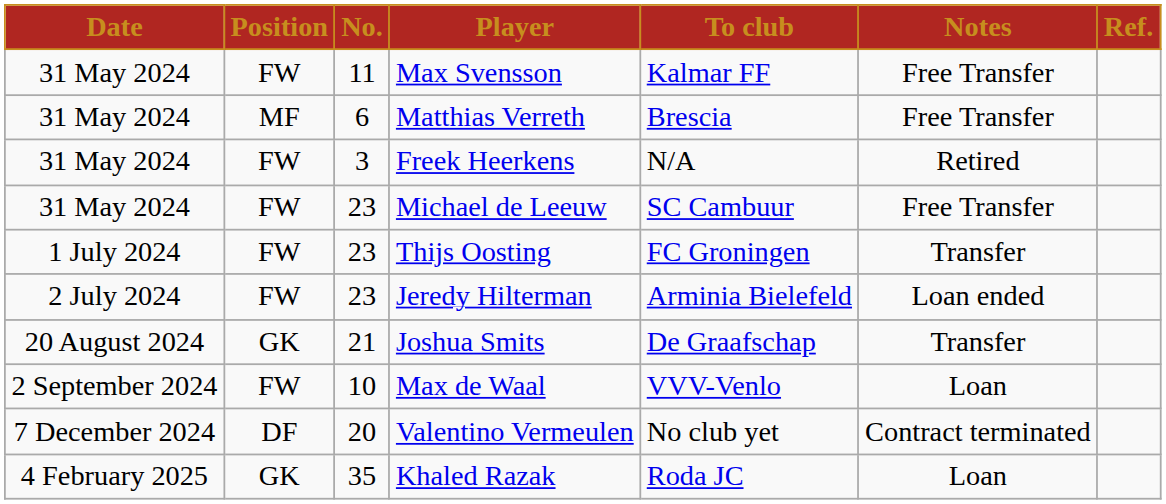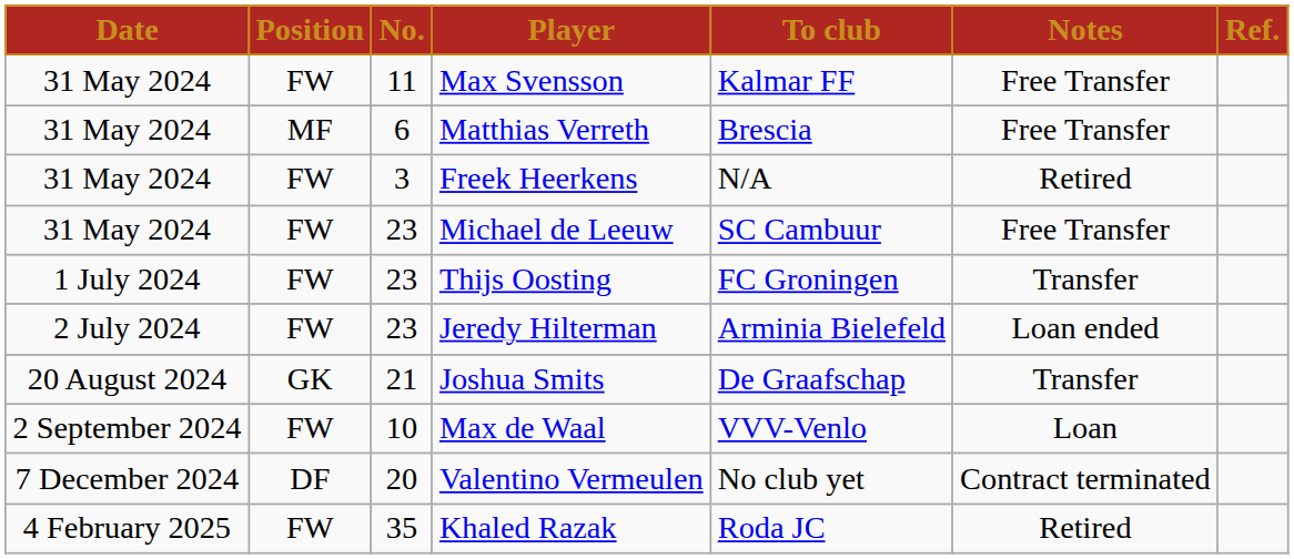 <table class="wikitable sortable" style="text-align:center">
 <tr>
 <th style="background:#B02621;color:#C78E1E;border:1px solid #C78E1E">Date</th>
 <th style="background:#B02621;color:#C78E1E;border:1px solid #C78E1E">Position</th>
 <th style="background:#B02621;color:#C78E1E;border:1px solid #C78E1E">No.</th>
 <th style="background:#B02621;color:#C78E1E;border:1px solid #C78E1E">Player</th>
 <th style="background:#B02621;color:#C78E1E;border:1px solid #C78E1E">To club</th>
 <th style="background:#B02621;color:#C78E1E;border:1px solid #C78E1E">Notes</th>
 <th style="background:#B02621;color:#C78E1E;border:1px solid #C78E1E">Ref.</th>
 </tr>
 <tr>
 <td>31 May 2024</td>
 <td>FW </td>
 <td>11</td>
 <td style="text-align:left"> <a href='#'>Max Svensson</a></td>
 <td style="text-align:left"> <a href='#'>Kalmar FF</a></td>
 <td>Free Transfer </td>
 <td></td>
 </tr>
 <tr>
 <td>31 May 2024</td>
 <td>MF </td>
 <td>6</td>
 <td style="text-align:left"> <a href='#'>Matthias Verreth</a></td>
 <td style="text-align:left"> <a href='#'>Brescia</a></td>
 <td>Free Transfer </td>
 <td></td>
 </tr>
 <tr>
 <td>31 May 2024</td>
 <td>FW </td>
 <td>3</td>
 <td style="text-align:left"> <a href='#'>Freek Heerkens</a></td>
 <td style="text-align:left">N/A</td>
 <td>Retired </td>
 <td></td>
 </tr>
 <tr>
 <td>31 May 2024</td>
 <td>FW </td>
 <td>23</td>
 <td style="text-align:left"> <a href='#'>Michael de Leeuw</a></td>
 <td style="text-align:left"> <a href='#'>SC Cambuur</a></td>
 <td>Free Transfer </td>
 <td></td>
 </tr>
 <tr>
 <td>1 July 2024</td>
 <td>FW </td>
 <td>23</td>
 <td style="text-align:left"> <a href='#'>Thijs Oosting</a></td>
 <td style="text-align:left"> <a href='#'>FC Groningen</a></td>
 <td>Transfer </td>
 <td></td>
 </tr>
 <tr>
 <td>2 July 2024</td>
 <td>FW </td>
 <td>23</td>
 <td style="text-align:left"> <a href='#'>Jeredy Hilterman</a></td>
 <td style="text-align:left"> <a href='#'>Arminia Bielefeld</a></td>
 <td>Loan ended </td>
 <td></td>
 </tr>
 <tr>
 <td>20 August 2024</td>
 <td>GK </td>
 <td>21</td>
 <td style="text-align:left"> <a href='#'>Joshua Smits</a></td>
 <td style="text-align:left"> <a href='#'>De Graafschap</a></td>
 <td>Transfer </td>
 <td></td>
 </tr>
 <tr>
 <td>2 September 2024</td>
 <td>FW </td>
 <td>10</td>
 <td style="text-align:left"> <a href='#'>Max de Waal</a></td>
 <td style="text-align:left"> <a href='#'>VVV-Venlo</a></td>
 <td>Loan </td>
 <td></td>
 </tr>
 <tr>
 <td>7 December 2024</td>
 <td>DF </td>
 <td>20</td>
 <td style="text-align:left"> <a href='#'>Valentino Vermeulen</a></td>
 <td style="text-align:left">No club yet</td>
 <td>Contract terminated </td>
 <td></td>
 </tr>
 <tr>
 <td>4 February 2025</td>
-<td>GK </td>
+<td>FW </td>
 <td>35</td>
 <td style="text-align:left"> <a href='#'>Khaled Razak</a></td>
 <td style="text-align:left"> <a href='#'>Roda JC</a></td>
-<td>Loan </td>
+<td>Retired </td>
 <td></td>
 </tr>
 </table>
